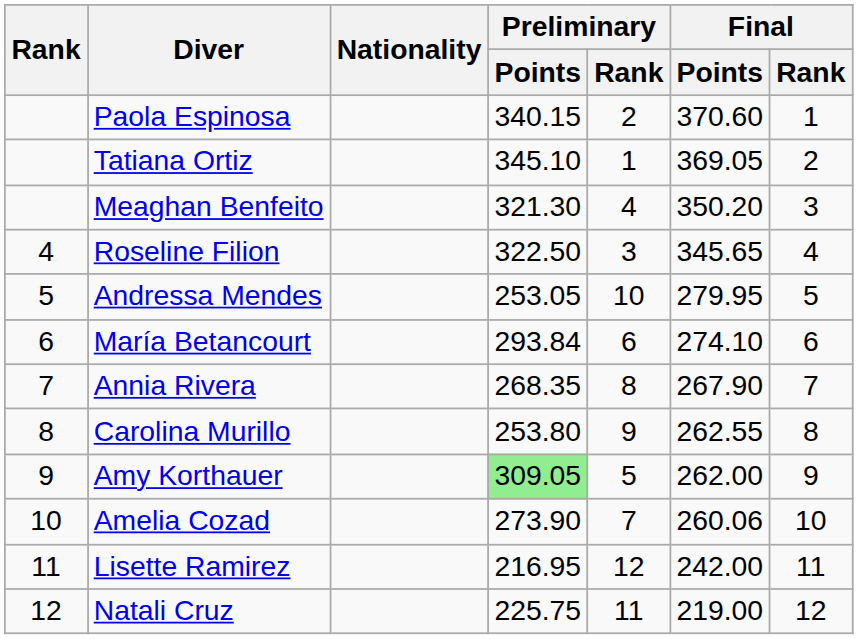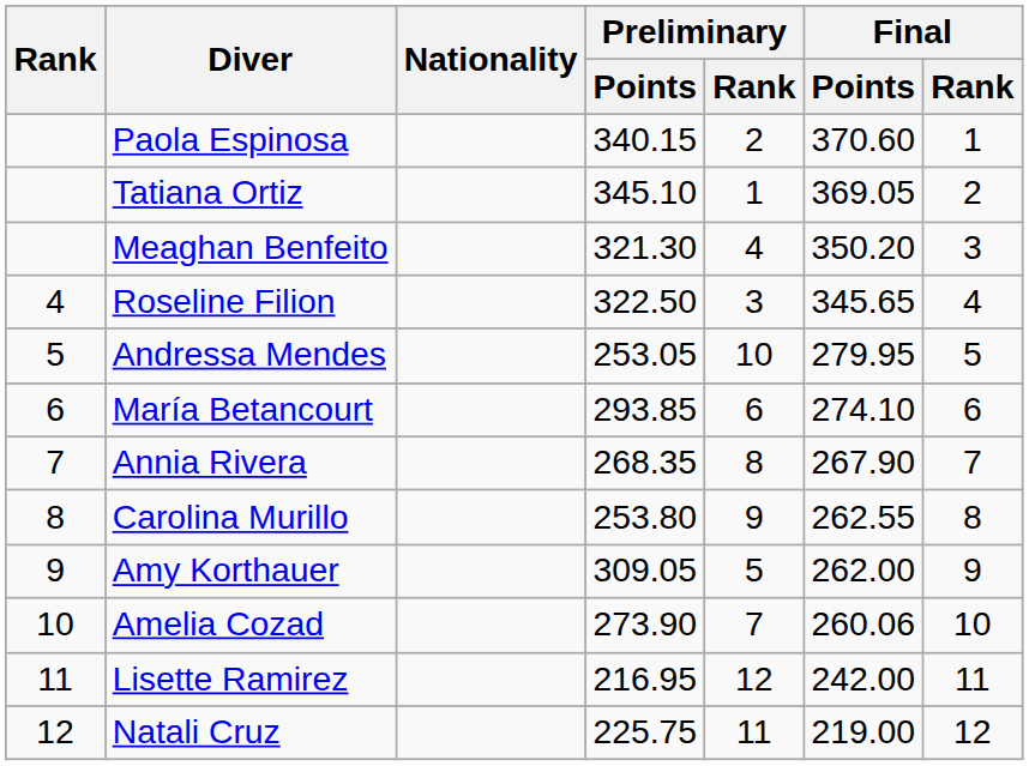 <table class="wikitable" style="text-align:center">
 <tr>
 <th rowspan="2">Rank</th>
 <th rowspan="2">Diver</th>
 <th rowspan="2">Nationality</th>
 <th colspan="2">Preliminary</th>
 <th colspan="2">Final</th>
 </tr>
 <tr>
 <th>Points</th>
 <th>Rank</th>
 <th>Points</th>
 <th>Rank</th>
 </tr>
 <tr>
 <td></td>
 <td align=left><a href='#'>Paola Espinosa</a></td>
 <td align=left></td>
 <td>340.15</td>
 <td>2</td>
 <td>370.60</td>
 <td>1</td>
 </tr>
 <tr>
 <td></td>
 <td align=left><a href='#'>Tatiana Ortiz</a></td>
 <td align=left></td>
 <td>345.10</td>
 <td>1</td>
 <td>369.05</td>
 <td>2</td>
 </tr>
 <tr>
 <td></td>
 <td align=left><a href='#'>Meaghan Benfeito</a></td>
 <td align=left></td>
 <td>321.30</td>
 <td>4</td>
 <td>350.20</td>
 <td>3</td>
 </tr>
 <tr>
 <td>4</td>
 <td align=left><a href='#'>Roseline Filion</a></td>
 <td align=left></td>
 <td>322.50</td>
 <td>3</td>
 <td>345.65</td>
 <td>4</td>
 </tr>
 <tr>
 <td>5</td>
 <td align=left><a href='#'>Andressa Mendes</a></td>
 <td align=left></td>
 <td>253.05</td>
 <td>10</td>
 <td>279.95</td>
 <td>5</td>
 </tr>
 <tr>
 <td>6</td>
 <td align=left><a href='#'>María Betancourt</a></td>
 <td align=left></td>
-<td>293.84</td>
+<td>293.85</td>
 <td>6</td>
 <td>274.10</td>
 <td>6</td>
 </tr>
 <tr>
 <td>7</td>
 <td align=left><a href='#'>Annia Rivera</a></td>
 <td align=left></td>
 <td>268.35</td>
 <td>8</td>
 <td>267.90</td>
 <td>7</td>
 </tr>
 <tr>
 <td>8</td>
 <td align=left><a href='#'>Carolina Murillo</a></td>
 <td align=left></td>
 <td>253.80</td>
 <td>9</td>
 <td>262.55</td>
 <td>8</td>
 </tr>
 <tr>
 <td>9</td>
 <td align=left><a href='#'>Amy Korthauer</a></td>
 <td align=left></td>
-<td style="background: lightgreen;">309.05</td>
+<td>309.05</td>
 <td>5</td>
 <td>262.00</td>
 <td>9</td>
 </tr>
 <tr>
 <td>10</td>
 <td align=left><a href='#'>Amelia Cozad</a></td>
 <td align=left></td>
 <td>273.90</td>
 <td>7</td>
 <td>260.06</td>
 <td>10</td>
 </tr>
 <tr>
 <td>11</td>
 <td align=left><a href='#'>Lisette Ramirez</a></td>
 <td align=left></td>
 <td>216.95</td>
 <td>12</td>
 <td>242.00</td>
 <td>11</td>
 </tr>
 <tr>
 <td>12</td>
 <td align=left><a href='#'>Natali Cruz</a></td>
 <td align=left></td>
 <td>225.75</td>
 <td>11</td>
 <td>219.00</td>
 <td>12</td>
 </tr>
 </table>
